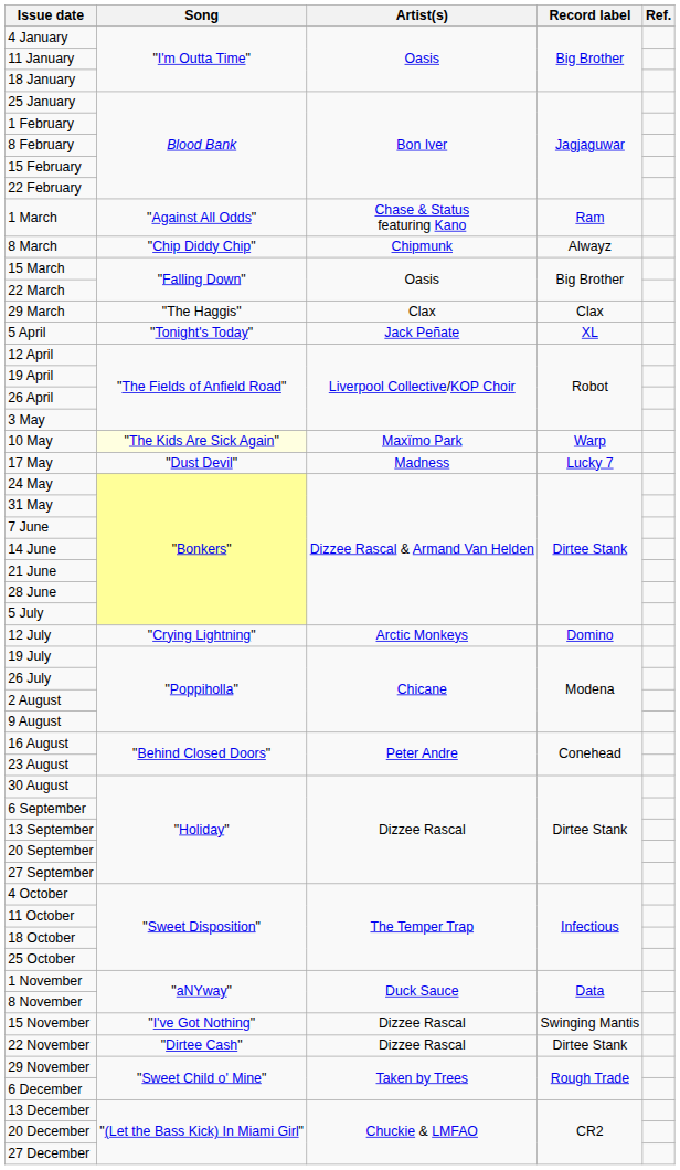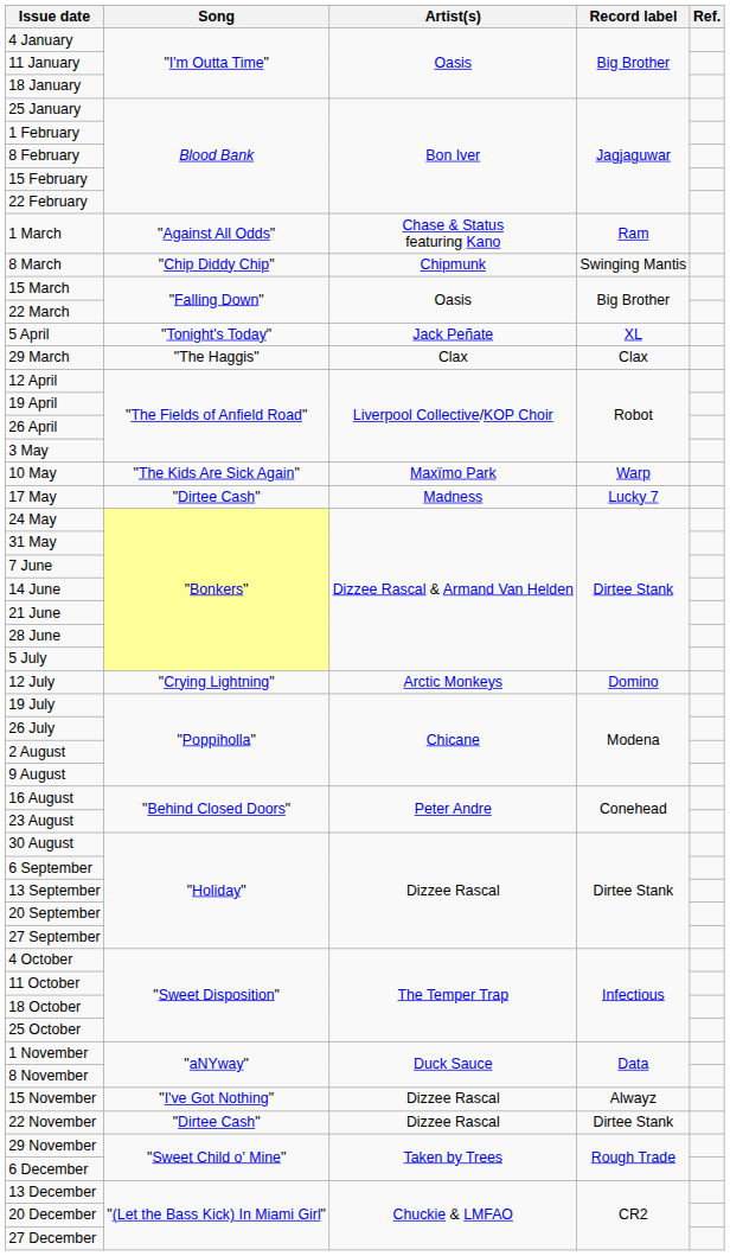 <table class="wikitable plainrowheaders">
 <tr>
 <th align=center>Issue date</th>
 <th align=center>Song</th>
 <th align=center>Artist(s)</th>
 <th align=center>Record label</th>
 <th align=center>Ref.</th>
 </tr>
 <tr>
 <td>4 January</td>
 <td align=center rowspan=3>"<a href='#'>I'm Outta Time</a>"</td>
 <td align=center rowspan=3><a href='#'>Oasis</a></td>
 <td align=center rowspan=3><a href='#'>Big Brother</a></td>
 <td align=center></td>
 </tr>
 <tr>
 <td>11 January</td>
 <td align=center></td>
 </tr>
 <tr>
 <td>18 January</td>
 <td align=center></td>
 </tr>
 <tr>
 <td>25 January</td>
 <td align=center rowspan=5><em><a href='#'>Blood Bank</a></em></td>
 <td align=center rowspan=5><a href='#'>Bon Iver</a></td>
 <td align=center rowspan=5><a href='#'>Jagjaguwar</a></td>
 <td align=center></td>
 </tr>
 <tr>
 <td>1 February</td>
 <td align=center></td>
 </tr>
 <tr>
 <td>8 February</td>
 <td align=center></td>
 </tr>
 <tr>
 <td>15 February</td>
 <td align=center></td>
 </tr>
 <tr>
 <td>22 February</td>
 <td align=center></td>
 </tr>
 <tr>
 <td>1 March</td>
 <td align=center>"<a href='#'>Against All Odds</a>"</td>
 <td align=center><a href='#'>Chase & Status</a><br>featuring <a href='#'>Kano</a></td>
 <td align=center><a href='#'>Ram</a></td>
 <td align=center></td>
 </tr>
 <tr>
 <td>8 March</td>
 <td align=center>"<a href='#'>Chip Diddy Chip</a>"</td>
 <td align=center><a href='#'>Chipmunk</a></td>
-<td align=center>Alwayz</td>
+<td align=center>Swinging Mantis</td>
 <td align=center></td>
 </tr>
 <tr>
 <td>15 March</td>
 <td align=center rowspan=2>"<a href='#'>Falling Down</a>"</td>
 <td align=center rowspan=2>Oasis</td>
 <td align=center rowspan=2>Big Brother</td>
 <td align=center></td>
 </tr>
 <tr>
 <td>22 March</td>
 <td align=center></td>
 </tr>
 <tr>
+<td>5 April</td>
+<td align=center>"<a href='#'>Tonight's Today</a>"</td>
+<td align=center><a href='#'>Jack Peñate</a></td>
+<td align=center><a href='#'>XL</a></td>
+<td align=center></td>
+</tr>
+<tr>
 <td>29 March</td>
 <td align=center>"The Haggis"</td>
 <td align=center>Clax</td>
 <td align=center>Clax</td>
-<td align=center></td>
-</tr>
-<tr>
-<td>5 April</td>
-<td align=center>"<a href='#'>Tonight's Today</a>"</td>
-<td align=center><a href='#'>Jack Peñate</a></td>
-<td align=center><a href='#'>XL</a></td>
 <td align=center></td>
 </tr>
 <tr>
 <td>12 April</td>
 <td align=center rowspan=4>"<a href='#'>The Fields of Anfield Road</a>"</td>
 <td align=center rowspan=4><a href='#'>Liverpool Collective</a>/<a href='#'>KOP Choir</a></td>
 <td align=center rowspan=4>Robot</td>
 <td align=center></td>
 </tr>
 <tr>
 <td>19 April</td>
 <td align=center></td>
 </tr>
 <tr>
 <td>26 April</td>
 <td align=center></td>
 </tr>
 <tr>
 <td>3 May</td>
 <td align=center></td>
 </tr>
 <tr>
 <td>10 May</td>
-<td align=center style="background: lightyellow;">"<a href='#'>The Kids Are Sick Again</a>"</td>
+<td align=center>"<a href='#'>The Kids Are Sick Again</a>"</td>
 <td align=center><a href='#'>Maxïmo Park</a></td>
 <td align=center><a href='#'>Warp</a></td>
 <td align=center></td>
 </tr>
 <tr>
 <td>17 May</td>
-<td align=center>"<a href='#'>Dust Devil</a>"</td>
+<td align=center>"<a href='#'>Dirtee Cash</a>"</td>
 <td align=center><a href='#'>Madness</a></td>
 <td align=center><a href='#'>Lucky 7</a></td>
 <td align=center></td>
 </tr>
 <tr>
 <td>24 May</td>
 <td align=center rowspan=7 bgcolor=#FFFF99>"<a href='#'>Bonkers</a>" </td>
 <td align=center rowspan=7><a href='#'>Dizzee Rascal</a> & <a href='#'>Armand Van Helden</a></td>
 <td align=center rowspan=7><a href='#'>Dirtee Stank</a></td>
 <td align=center></td>
 </tr>
 <tr>
 <td>31 May</td>
 <td align=center></td>
 </tr>
 <tr>
 <td>7 June</td>
 <td align=center></td>
 </tr>
 <tr>
 <td>14 June</td>
 <td align=center></td>
 </tr>
 <tr>
 <td>21 June</td>
 <td align=center></td>
 </tr>
 <tr>
 <td>28 June</td>
 <td align=center></td>
 </tr>
 <tr>
 <td>5 July</td>
 <td align=center></td>
 </tr>
 <tr>
 <td>12 July</td>
 <td align=center>"<a href='#'>Crying Lightning</a>"</td>
 <td align=center><a href='#'>Arctic Monkeys</a></td>
 <td align=center><a href='#'>Domino</a></td>
 <td align=center></td>
 </tr>
 <tr>
 <td>19 July</td>
 <td align=center rowspan=4>"<a href='#'>Poppiholla</a>"</td>
 <td align=center rowspan=4><a href='#'>Chicane</a></td>
 <td align=center rowspan=4>Modena</td>
 <td align=center></td>
 </tr>
 <tr>
 <td>26 July</td>
 <td align=center></td>
 </tr>
 <tr>
 <td>2 August</td>
 <td align=center></td>
 </tr>
 <tr>
 <td>9 August</td>
 <td align=center></td>
 </tr>
 <tr>
 <td>16 August</td>
 <td align=center rowspan=2>"<a href='#'>Behind Closed Doors</a>"</td>
 <td align=center rowspan=2><a href='#'>Peter Andre</a></td>
 <td align=center rowspan=2>Conehead</td>
 <td align=center></td>
 </tr>
 <tr>
 <td>23 August</td>
 <td align=center></td>
 </tr>
 <tr>
 <td>30 August</td>
 <td align=center rowspan=5>"<a href='#'>Holiday</a>"</td>
 <td align=center rowspan=5>Dizzee Rascal</td>
 <td align=center rowspan=5>Dirtee Stank</td>
 <td align=center></td>
 </tr>
 <tr>
 <td>6 September</td>
 <td align=center></td>
 </tr>
 <tr>
 <td>13 September</td>
 <td align=center></td>
 </tr>
 <tr>
 <td>20 September</td>
 <td align=center></td>
 </tr>
 <tr>
 <td>27 September</td>
 <td align=center></td>
 </tr>
 <tr>
 <td>4 October</td>
 <td align=center rowspan=4>"<a href='#'>Sweet Disposition</a>"</td>
 <td align=center rowspan=4><a href='#'>The Temper Trap</a></td>
 <td align=center rowspan=4><a href='#'>Infectious</a></td>
 <td align=center></td>
 </tr>
 <tr>
 <td>11 October</td>
 <td align=center></td>
 </tr>
 <tr>
 <td>18 October</td>
 <td align=center></td>
 </tr>
 <tr>
 <td>25 October</td>
 <td align=center></td>
 </tr>
 <tr>
 <td>1 November</td>
 <td align=center rowspan=2>"<a href='#'>aNYway</a>"</td>
 <td align=center rowspan=2><a href='#'>Duck Sauce</a></td>
 <td align=center rowspan=2><a href='#'>Data</a></td>
 <td align=center></td>
 </tr>
 <tr>
 <td>8 November</td>
 <td align=center></td>
 </tr>
 <tr>
 <td>15 November</td>
 <td align=center>"<a href='#'>I've Got Nothing</a>"</td>
 <td align=center>Dizzee Rascal</td>
-<td align=center>Swinging Mantis</td>
+<td align=center>Alwayz</td>
 <td align=center></td>
 </tr>
 <tr>
 <td>22 November</td>
 <td align=center>"<a href='#'>Dirtee Cash</a>"</td>
 <td align=center>Dizzee Rascal</td>
 <td align=center>Dirtee Stank</td>
 <td align=center></td>
 </tr>
 <tr>
 <td>29 November</td>
 <td align=center rowspan=2>"<a href='#'>Sweet Child o' Mine</a>"</td>
 <td align=center rowspan=2><a href='#'>Taken by Trees</a></td>
 <td align=center rowspan=2><a href='#'>Rough Trade</a></td>
 <td align=center></td>
 </tr>
 <tr>
 <td>6 December</td>
 <td align=center></td>
 </tr>
 <tr>
 <td>13 December</td>
 <td align=center rowspan=3>"<a href='#'>(Let the Bass Kick) In Miami Girl</a>"</td>
 <td align=center rowspan=3><a href='#'>Chuckie</a> & <a href='#'>LMFAO</a></td>
 <td align=center rowspan=3>CR2</td>
 <td align=center></td>
 </tr>
 <tr>
 <td>20 December</td>
 <td align=center></td>
 </tr>
 <tr>
 <td>27 December</td>
 <td align=center></td>
 </tr>
 </table>
